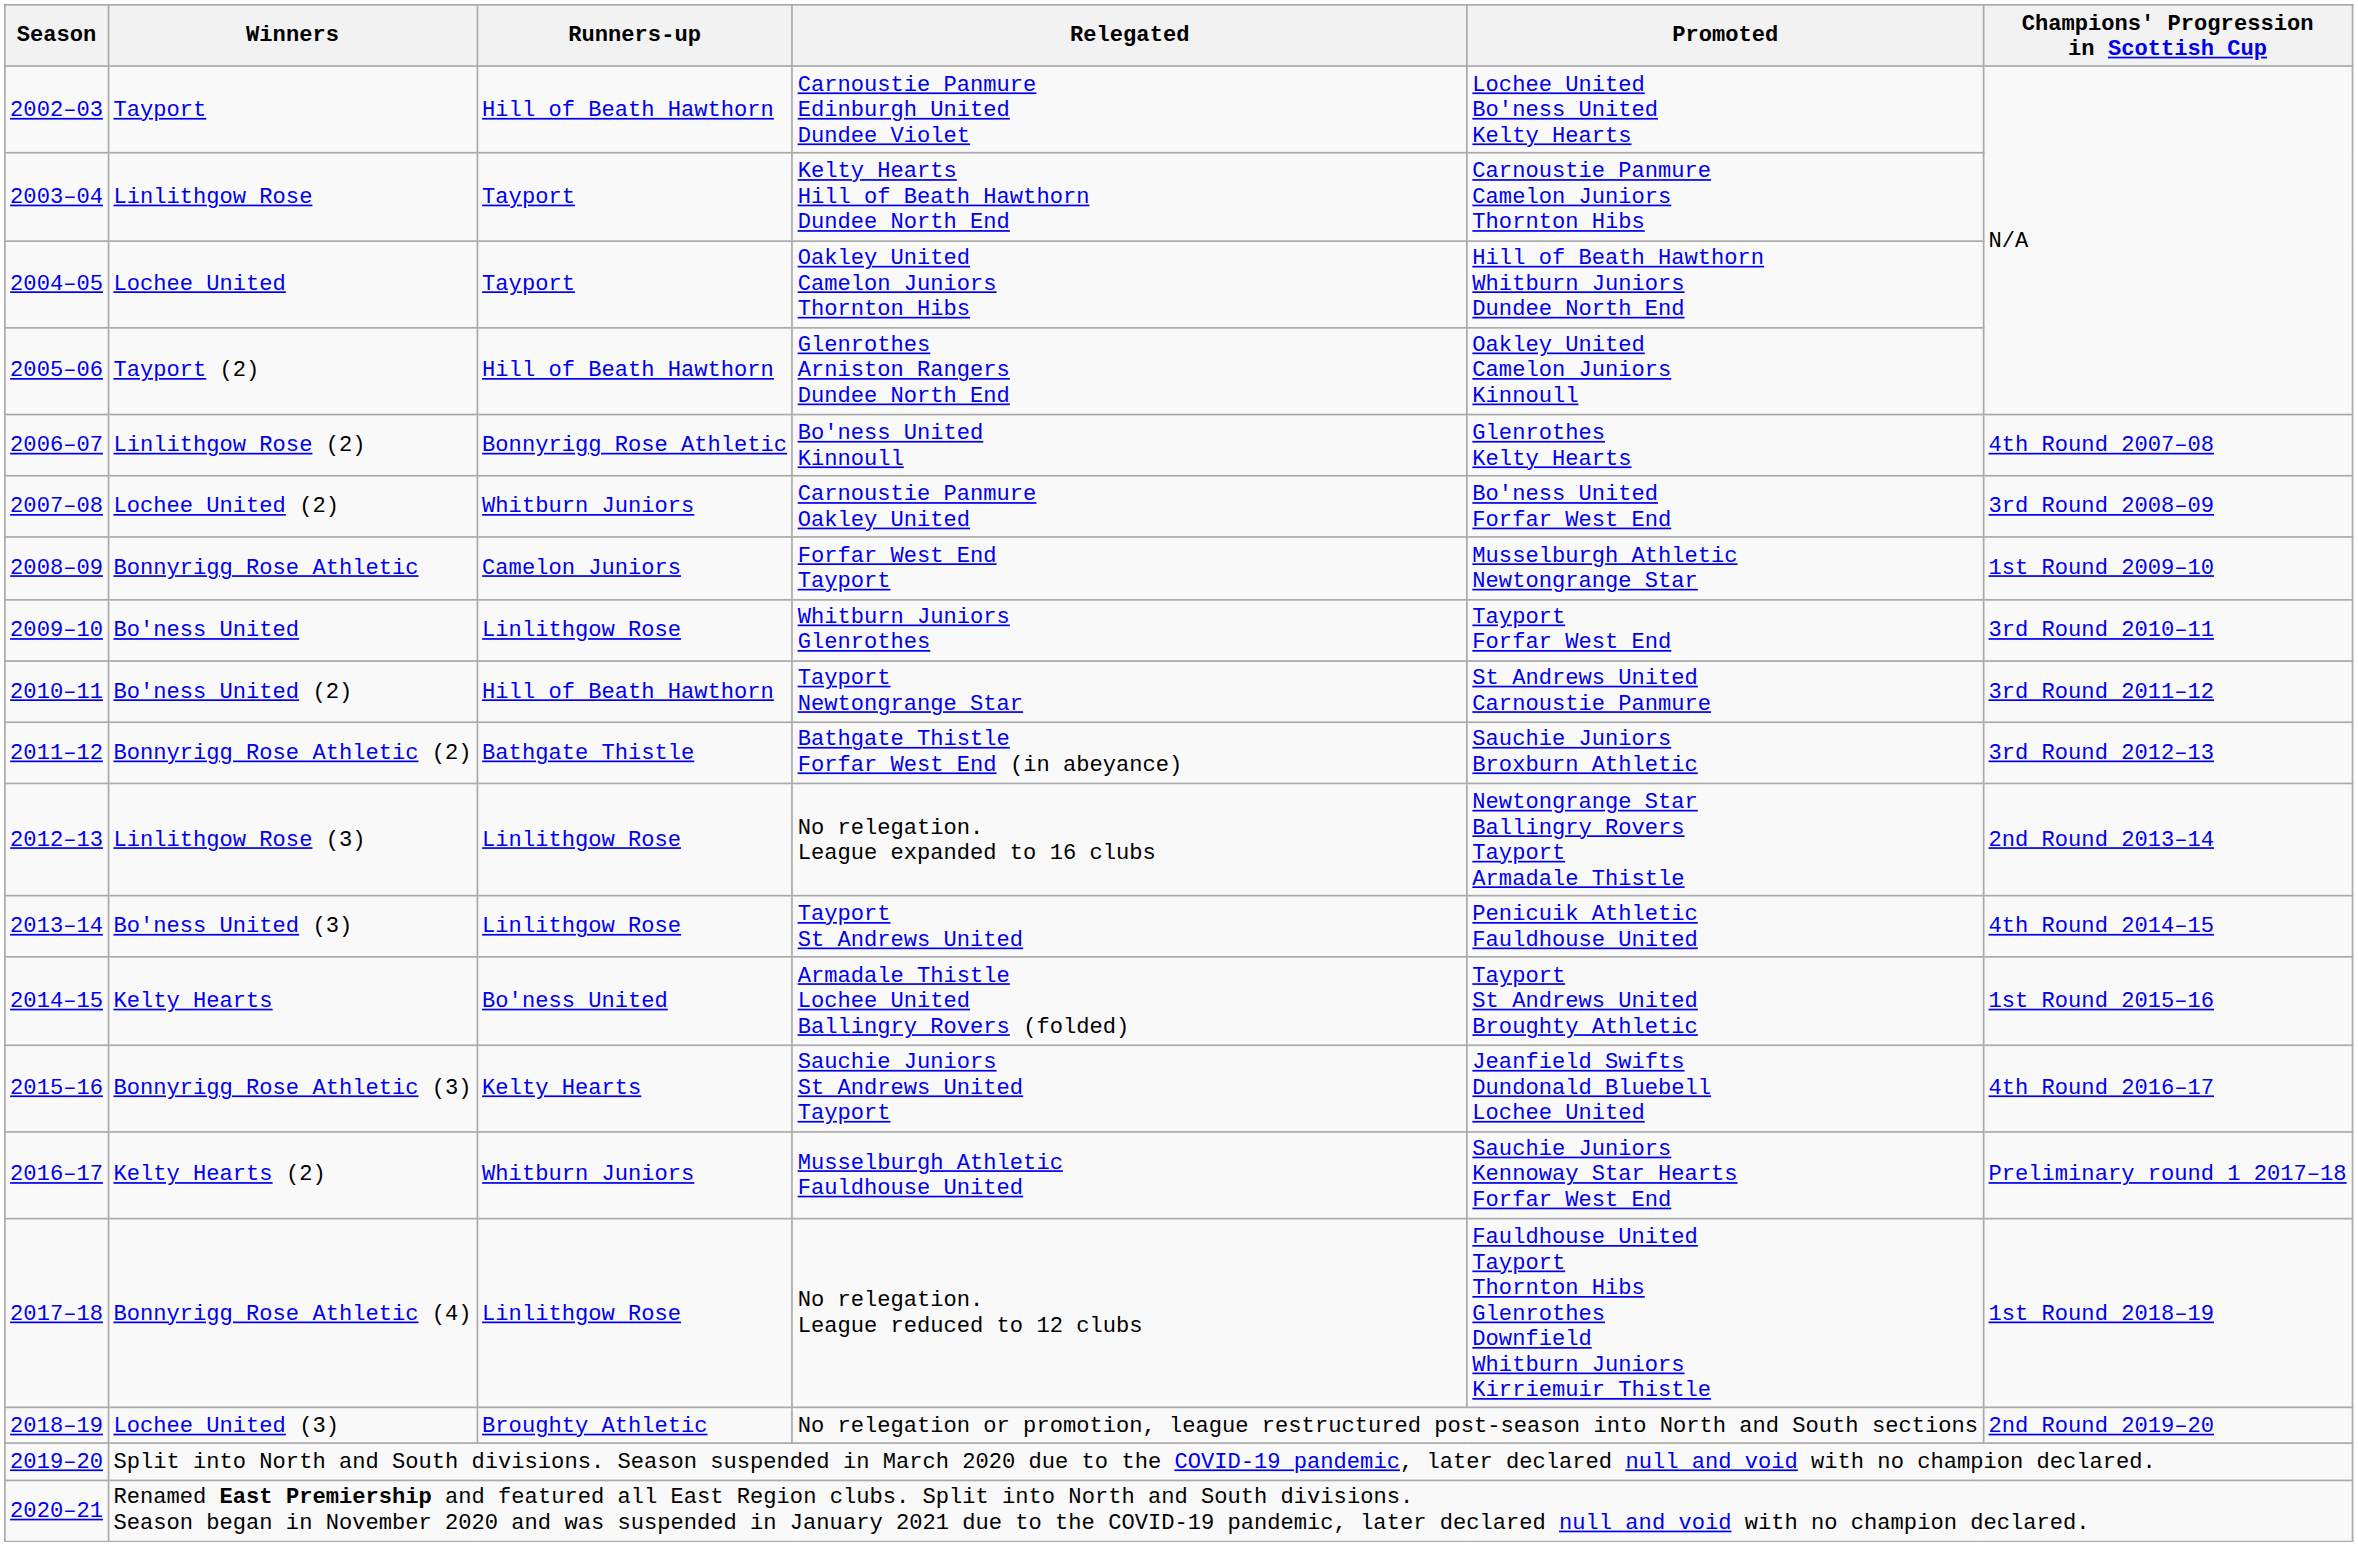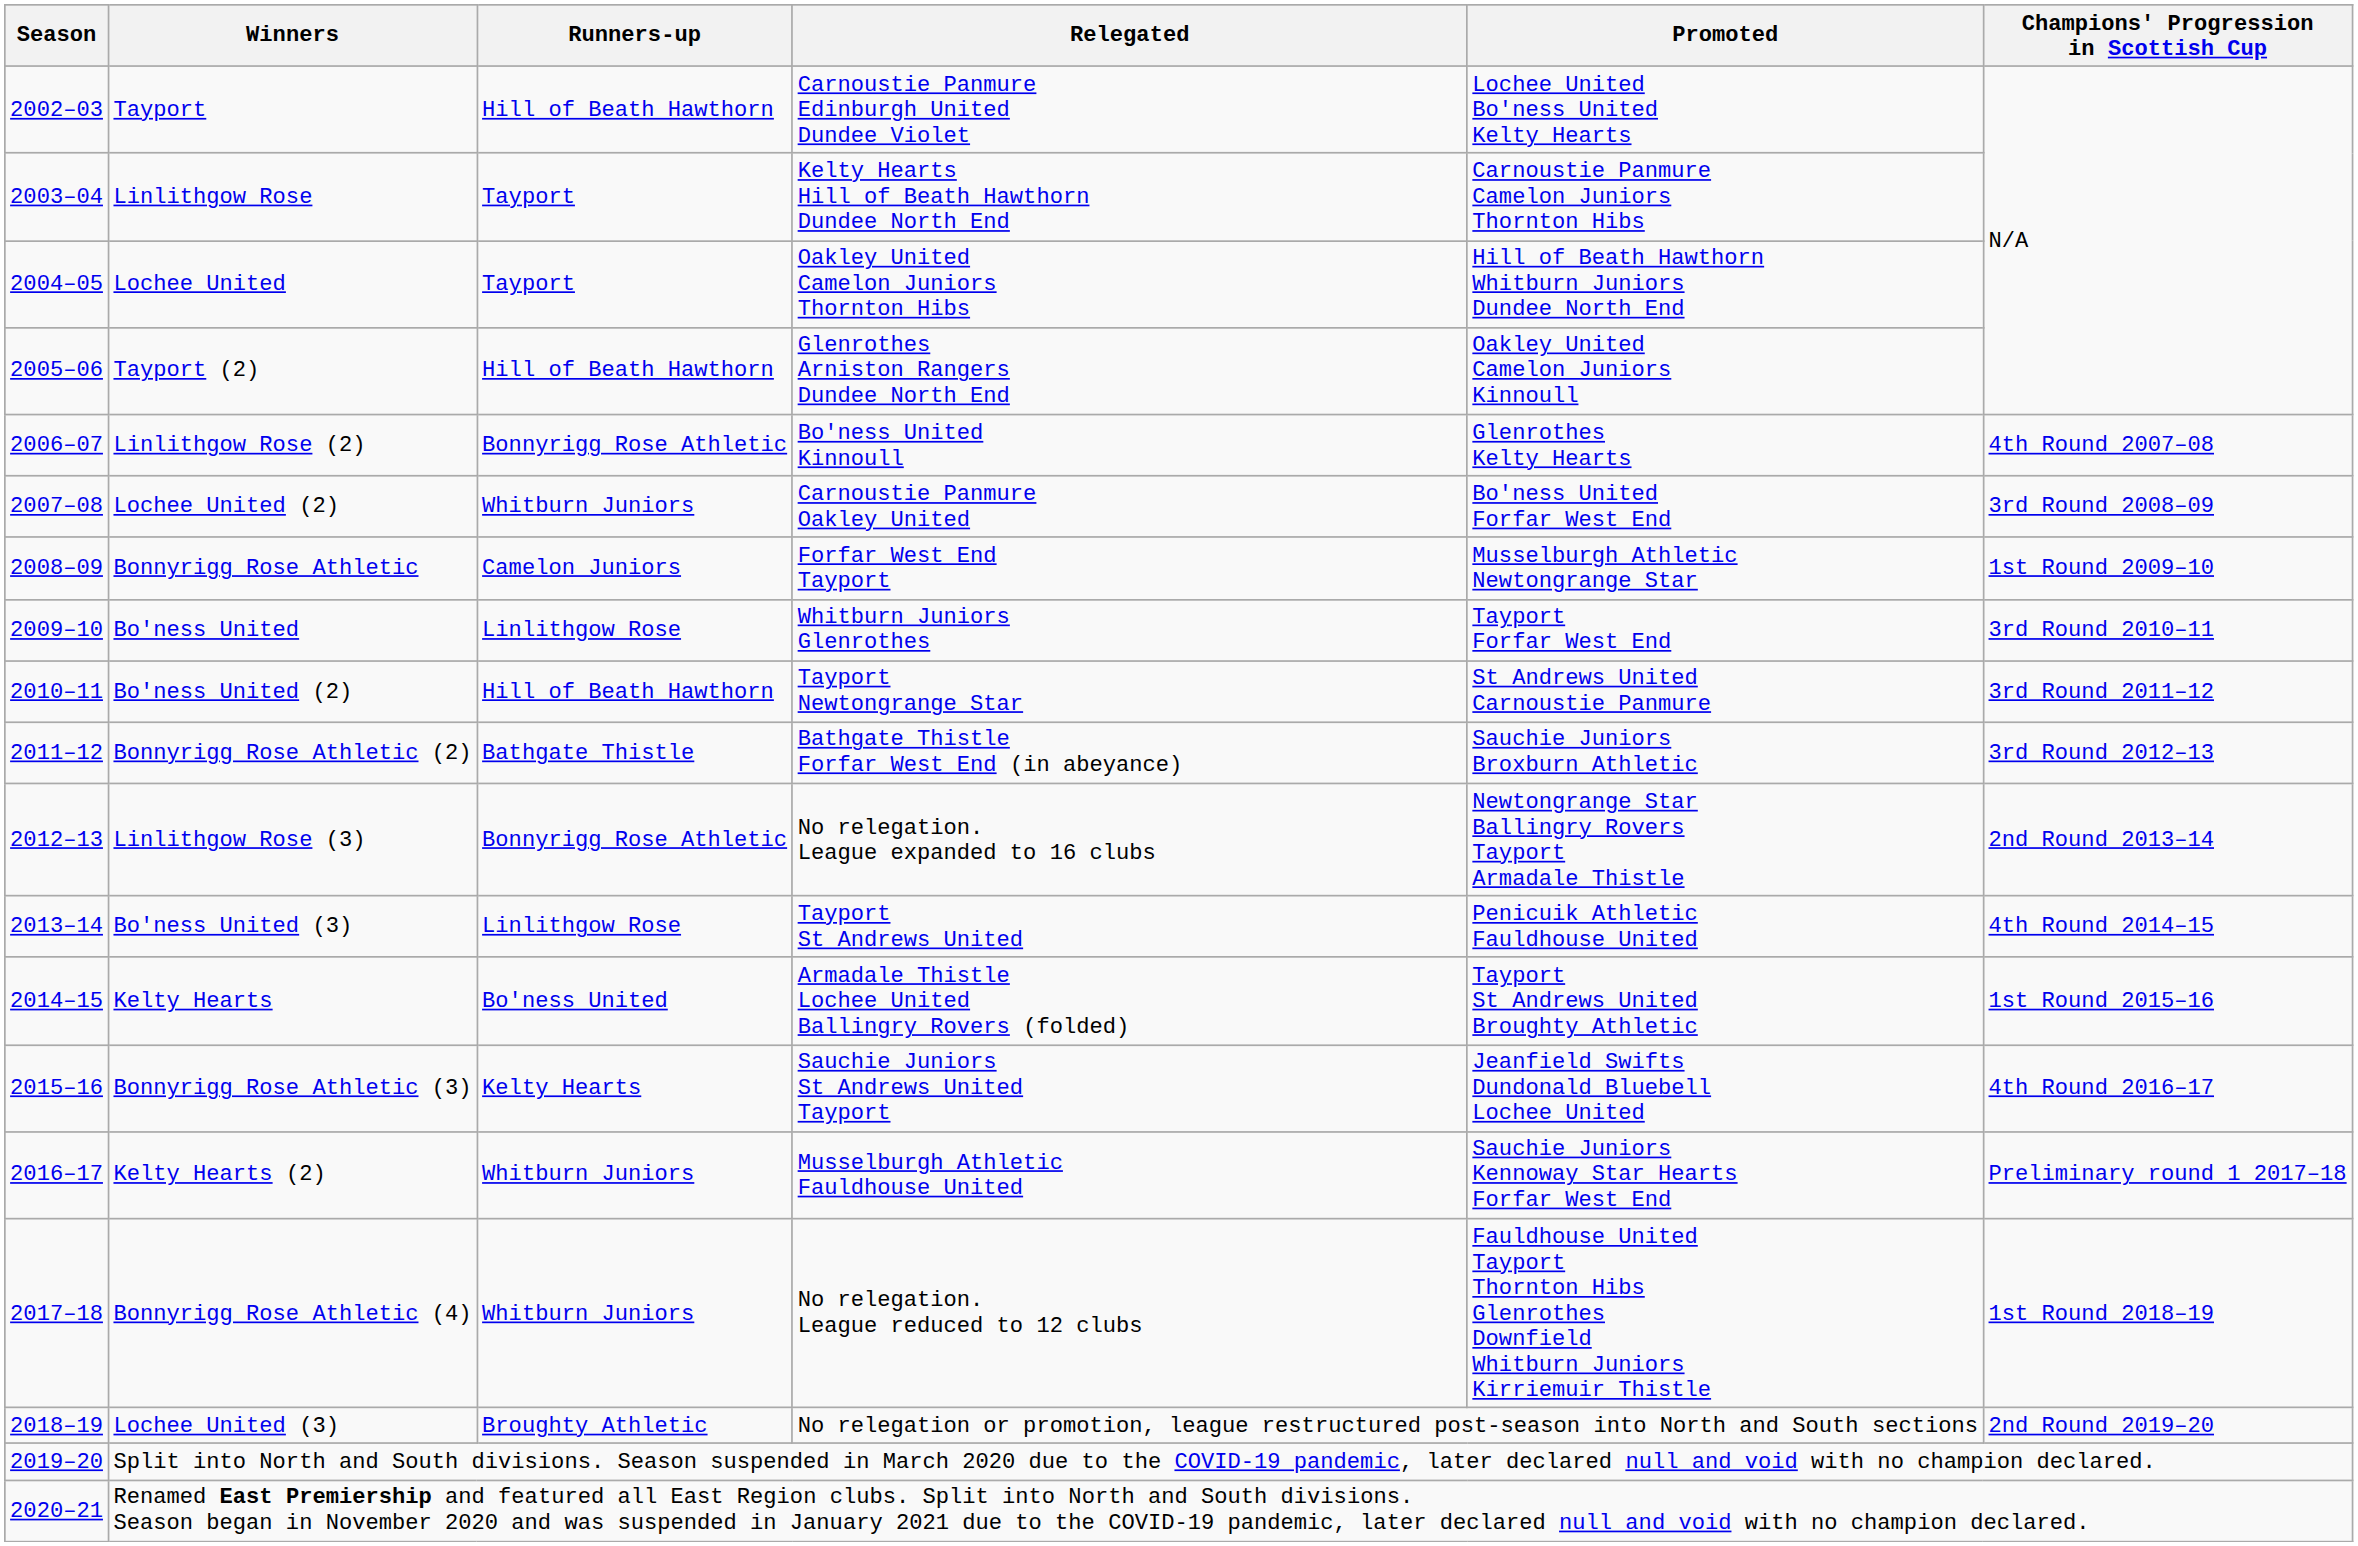 <table class="wikitable">
 <tr>
 <th>Season</th>
 <th>Winners</th>
 <th>Runners-up</th>
 <th>Relegated</th>
 <th>Promoted</th>
 <th>Champions' Progression<br>in <a href='#'>Scottish Cup</a></th>
 </tr>
 <tr>
 <td style="text-align:left;"><a href='#'>2002–03</a></td>
 <td><a href='#'>Tayport</a></td>
 <td><a href='#'>Hill of Beath Hawthorn</a></td>
 <td><a href='#'>Carnoustie Panmure</a><br><a href='#'>Edinburgh United</a><br><a href='#'>Dundee Violet</a></td>
 <td><a href='#'>Lochee United</a><br><a href='#'>Bo'ness United</a><br><a href='#'>Kelty Hearts</a></td>
 <td rowspan="4">N/A</td>
 </tr>
 <tr>
 <td style="text-align:left;"><a href='#'>2003–04</a></td>
 <td><a href='#'>Linlithgow Rose</a></td>
 <td><a href='#'>Tayport</a></td>
 <td><a href='#'>Kelty Hearts</a><br><a href='#'>Hill of Beath Hawthorn</a><br><a href='#'>Dundee North End</a></td>
 <td><a href='#'>Carnoustie Panmure</a><br><a href='#'>Camelon Juniors</a><br><a href='#'>Thornton Hibs</a></td>
 </tr>
 <tr>
 <td style="text-align:left;"><a href='#'>2004–05</a></td>
 <td><a href='#'>Lochee United</a></td>
 <td><a href='#'>Tayport</a></td>
 <td><a href='#'>Oakley United</a><br><a href='#'>Camelon Juniors</a><br><a href='#'>Thornton Hibs</a></td>
 <td><a href='#'>Hill of Beath Hawthorn</a><br><a href='#'>Whitburn Juniors</a><br><a href='#'>Dundee North End</a></td>
 </tr>
 <tr>
 <td style="text-align:left;"><a href='#'>2005–06</a></td>
 <td><a href='#'>Tayport</a> (2)</td>
 <td><a href='#'>Hill of Beath Hawthorn</a></td>
 <td><a href='#'>Glenrothes</a><br><a href='#'>Arniston Rangers</a><br><a href='#'>Dundee North End</a></td>
 <td><a href='#'>Oakley United</a><br><a href='#'>Camelon Juniors</a><br><a href='#'>Kinnoull</a></td>
 </tr>
 <tr>
 <td style="text-align:left;"><a href='#'>2006–07</a></td>
 <td><a href='#'>Linlithgow Rose</a> (2)</td>
 <td><a href='#'>Bonnyrigg Rose Athletic</a></td>
 <td><a href='#'>Bo'ness United</a><br><a href='#'>Kinnoull</a></td>
 <td><a href='#'>Glenrothes</a><br><a href='#'>Kelty Hearts</a></td>
 <td><a href='#'>4th Round 2007–08</a></td>
 </tr>
 <tr>
 <td style="text-align:left;"><a href='#'>2007–08</a></td>
 <td><a href='#'>Lochee United</a> (2)</td>
 <td><a href='#'>Whitburn Juniors</a></td>
 <td><a href='#'>Carnoustie Panmure</a><br><a href='#'>Oakley United</a></td>
 <td><a href='#'>Bo'ness United</a><br><a href='#'>Forfar West End</a></td>
 <td><a href='#'>3rd Round 2008–09</a></td>
 </tr>
 <tr>
 <td style="text-align:left;"><a href='#'>2008–09</a></td>
 <td><a href='#'>Bonnyrigg Rose Athletic</a></td>
 <td><a href='#'>Camelon Juniors</a></td>
 <td><a href='#'>Forfar West End</a><br><a href='#'>Tayport</a></td>
 <td><a href='#'>Musselburgh Athletic</a><br><a href='#'>Newtongrange Star</a></td>
 <td><a href='#'>1st Round 2009–10</a></td>
 </tr>
 <tr>
 <td style="text-align:left;"><a href='#'>2009–10</a></td>
 <td><a href='#'>Bo'ness United</a></td>
 <td><a href='#'>Linlithgow Rose</a></td>
 <td><a href='#'>Whitburn Juniors</a><br><a href='#'>Glenrothes</a></td>
 <td><a href='#'>Tayport</a><br><a href='#'>Forfar West End</a></td>
 <td><a href='#'>3rd Round 2010–11</a></td>
 </tr>
 <tr>
 <td style="text-align:left;"><a href='#'>2010–11</a></td>
 <td><a href='#'>Bo'ness United</a> (2)</td>
 <td><a href='#'>Hill of Beath Hawthorn</a></td>
 <td><a href='#'>Tayport</a><br><a href='#'>Newtongrange Star</a></td>
 <td><a href='#'>St Andrews United</a><br><a href='#'>Carnoustie Panmure</a></td>
 <td><a href='#'>3rd Round 2011–12</a></td>
 </tr>
 <tr>
 <td style="text-align:left;"><a href='#'>2011–12</a></td>
 <td><a href='#'>Bonnyrigg Rose Athletic</a> (2)</td>
 <td><a href='#'>Bathgate Thistle</a></td>
 <td><a href='#'>Bathgate Thistle</a><br><a href='#'>Forfar West End</a> (in abeyance)</td>
 <td><a href='#'>Sauchie Juniors</a><br><a href='#'>Broxburn Athletic</a></td>
 <td><a href='#'>3rd Round 2012–13</a></td>
 </tr>
 <tr>
 <td style="text-align:left;"><a href='#'>2012–13</a></td>
 <td><a href='#'>Linlithgow Rose</a> (3)</td>
-<td><a href='#'>Linlithgow Rose</a></td>
+<td><a href='#'>Bonnyrigg Rose Athletic</a></td>
 <td>No relegation.<br>League expanded to 16 clubs</td>
 <td><a href='#'>Newtongrange Star</a><br><a href='#'>Ballingry Rovers</a><br><a href='#'>Tayport</a><br><a href='#'>Armadale Thistle</a></td>
 <td><a href='#'>2nd Round 2013–14</a></td>
 </tr>
 <tr>
 <td style="text-align:left;"><a href='#'>2013–14</a></td>
 <td><a href='#'>Bo'ness United</a> (3)</td>
 <td><a href='#'>Linlithgow Rose</a></td>
 <td><a href='#'>Tayport</a><br><a href='#'>St Andrews United</a></td>
 <td><a href='#'>Penicuik Athletic</a><br><a href='#'>Fauldhouse United</a></td>
 <td><a href='#'>4th Round 2014–15</a></td>
 </tr>
 <tr>
 <td style="text-align:left;"><a href='#'>2014–15</a></td>
 <td><a href='#'>Kelty Hearts</a></td>
 <td><a href='#'>Bo'ness United</a></td>
 <td><a href='#'>Armadale Thistle</a><br><a href='#'>Lochee United</a><br><a href='#'>Ballingry Rovers</a> (folded)</td>
 <td><a href='#'>Tayport</a><br><a href='#'>St Andrews United</a><br><a href='#'>Broughty Athletic</a></td>
 <td><a href='#'>1st Round 2015–16</a></td>
 </tr>
 <tr>
 <td style="text-align:left;"><a href='#'>2015–16</a></td>
 <td><a href='#'>Bonnyrigg Rose Athletic</a> (3)</td>
 <td><a href='#'>Kelty Hearts</a></td>
 <td><a href='#'>Sauchie Juniors</a><br><a href='#'>St Andrews United</a><br><a href='#'>Tayport</a></td>
 <td><a href='#'>Jeanfield Swifts</a><br><a href='#'>Dundonald Bluebell</a><br><a href='#'>Lochee United</a></td>
 <td><a href='#'>4th Round 2016–17</a></td>
 </tr>
 <tr>
 <td style="text-align:left;"><a href='#'>2016–17</a></td>
 <td><a href='#'>Kelty Hearts</a> (2)</td>
 <td><a href='#'>Whitburn Juniors</a></td>
 <td><a href='#'>Musselburgh Athletic</a><br><a href='#'>Fauldhouse United</a></td>
 <td><a href='#'>Sauchie Juniors</a><br><a href='#'>Kennoway Star Hearts</a><br><a href='#'>Forfar West End</a></td>
 <td><a href='#'>Preliminary round 1 2017–18</a></td>
 </tr>
 <tr>
 <td style="text-align:left;"><a href='#'>2017–18</a></td>
 <td><a href='#'>Bonnyrigg Rose Athletic</a> (4)</td>
-<td><a href='#'>Linlithgow Rose</a></td>
+<td><a href='#'>Whitburn Juniors</a></td>
 <td>No relegation.<br>League reduced to 12 clubs</td>
 <td><a href='#'>Fauldhouse United</a><br><a href='#'>Tayport</a><br><a href='#'>Thornton Hibs</a><br><a href='#'>Glenrothes</a><br><a href='#'>Downfield</a><br><a href='#'>Whitburn Juniors</a><br><a href='#'>Kirriemuir Thistle</a></td>
 <td><a href='#'>1st Round 2018–19</a></td>
 </tr>
 <tr>
 <td style="text-align:left;"><a href='#'>2018–19</a></td>
 <td><a href='#'>Lochee United</a> (3)</td>
 <td><a href='#'>Broughty Athletic</a></td>
 <td colspan="2">No relegation or promotion, league restructured post-season into North and South sections</td>
 <td><a href='#'>2nd Round 2019–20</a></td>
 </tr>
 <tr>
 <td style="text-align:left;"><a href='#'>2019–20</a></td>
 <td colspan="5">Split into North and South divisions. Season suspended in March 2020 due to the <a href='#'>COVID-19 pandemic</a>, later declared <a href='#'>null and void</a> with no champion declared.</td>
 </tr>
 <tr>
 <td><a href='#'>2020–21</a></td>
 <td colspan="5">Renamed <strong>East Premiership</strong> and featured all East Region clubs. Split into North and South divisions.<br>Season began in November 2020 and was suspended in January 2021 due to the COVID-19 pandemic, later declared <a href='#'>null and void</a> with no champion declared.</td>
 </tr>
 </table>
